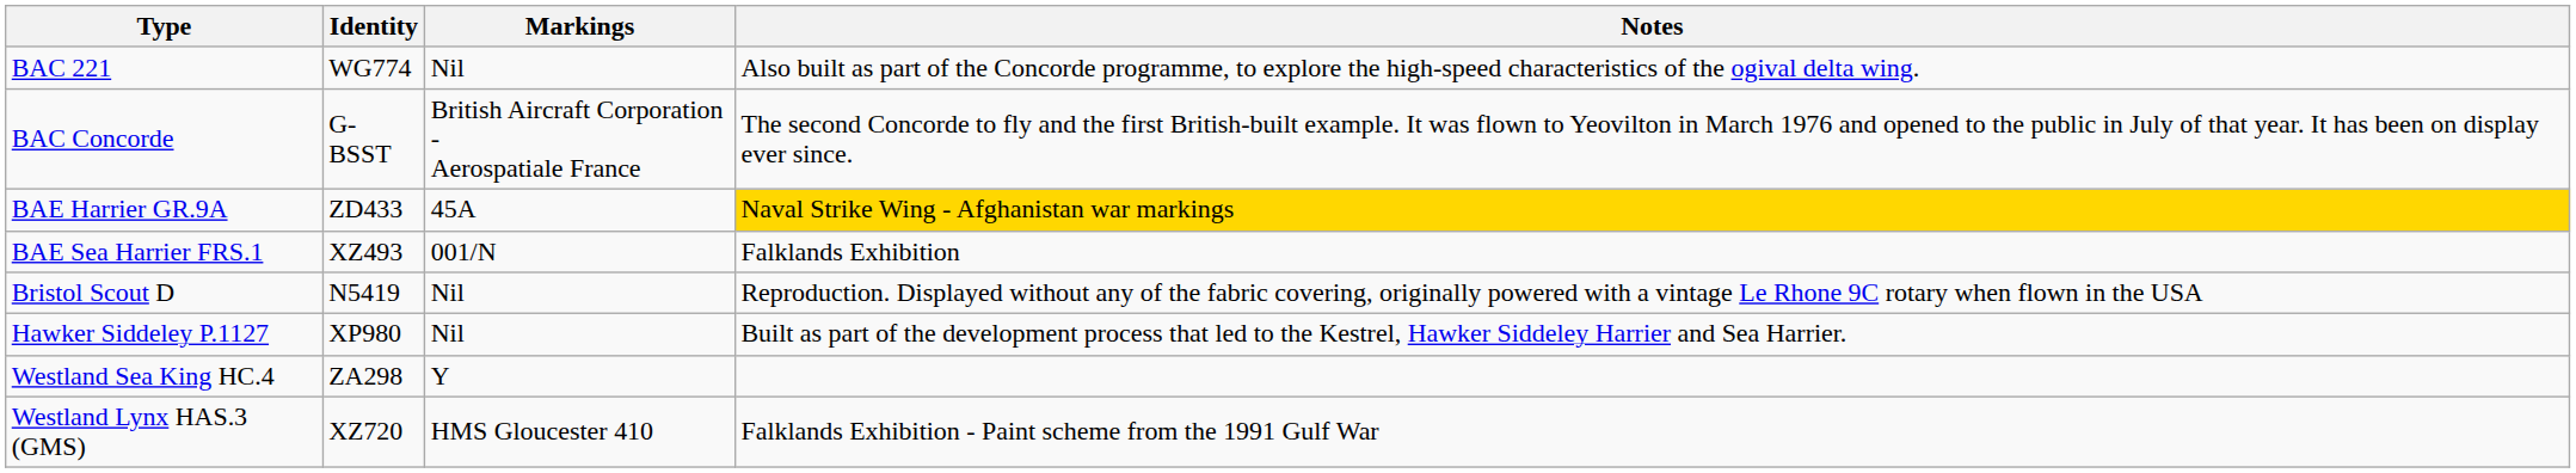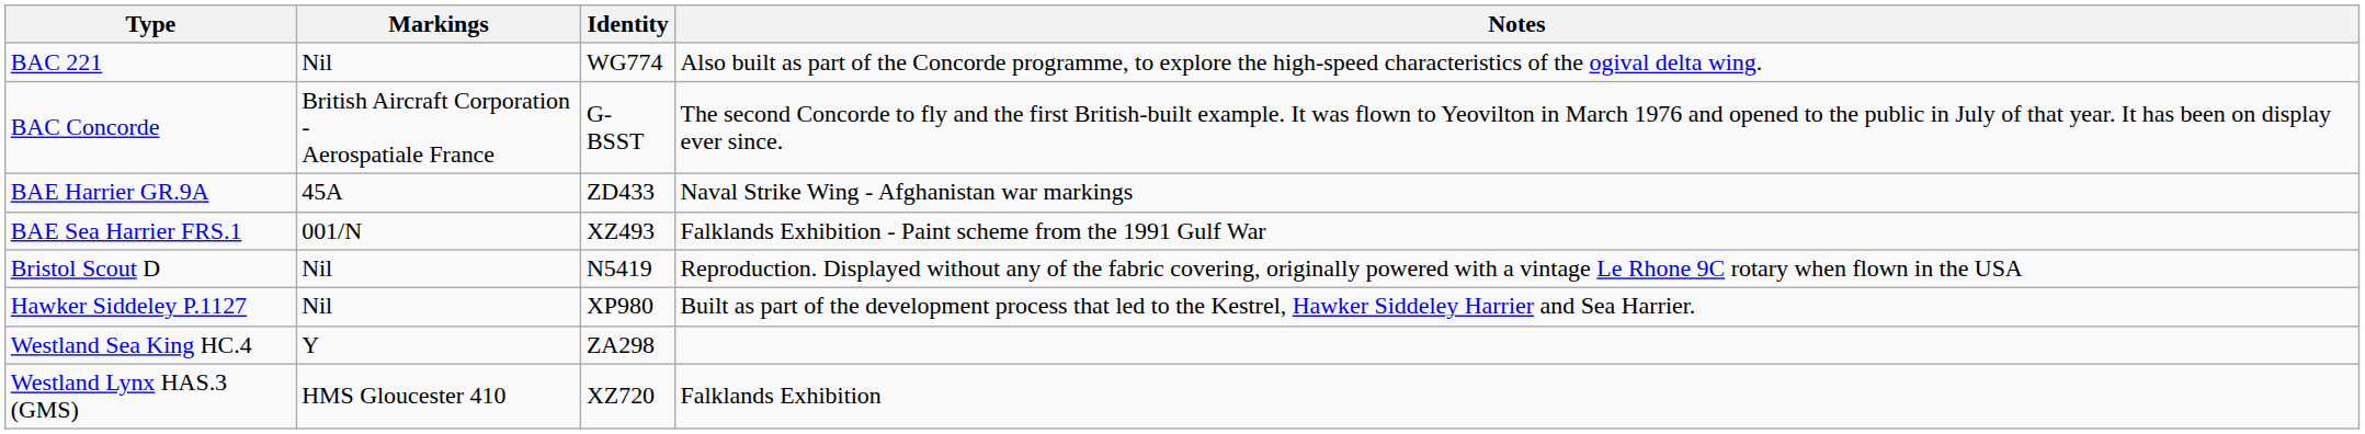 <table class="wikitable sortable">
 <tr>
 <th>Type</th>
+<th>Markings</th>
 <th>Identity</th>
-<th>Markings</th>
 <th>Notes</th>
 </tr>
 <tr>
 <td><a href='#'>BAC 221</a></td>
+<td>Nil</td>
 <td>WG774</td>
-<td>Nil</td>
 <td>Also built as part of the Concorde programme, to explore the high-speed characteristics of the <a href='#'>ogival delta wing</a>.</td>
 </tr>
 <tr>
 <td><a href='#'>BAC Concorde</a></td>
+<td>British Aircraft Corporation -<br>Aerospatiale France</td>
 <td>G-BSST</td>
-<td>British Aircraft Corporation -<br>Aerospatiale France</td>
 <td>The second Concorde to fly and the first British-built example. It was flown to Yeovilton in March 1976 and opened to the public in July of that year. It has been on display ever since.</td>
 </tr>
 <tr>
 <td><a href='#'>BAE Harrier GR.9A</a></td>
+<td>45A</td>
 <td>ZD433</td>
-<td>45A</td>
-<td style="background: gold;">Naval Strike Wing - Afghanistan war markings</td>
+<td>Naval Strike Wing - Afghanistan war markings</td>
 </tr>
 <tr>
 <td><a href='#'>BAE Sea Harrier FRS.1</a></td>
+<td>001/N</td>
 <td>XZ493</td>
-<td>001/N</td>
-<td>Falklands Exhibition</td>
+<td>Falklands Exhibition - Paint scheme from the 1991 Gulf War</td>
 </tr>
 <tr>
 <td><a href='#'>Bristol Scout</a> D</td>
+<td>Nil</td>
 <td>N5419</td>
-<td>Nil</td>
 <td>Reproduction. Displayed without any of the fabric covering, originally powered with a vintage <a href='#'>Le Rhone 9C</a> rotary when flown in the USA</td>
 </tr>
 <tr>
 <td><a href='#'>Hawker Siddeley P.1127</a></td>
+<td>Nil</td>
 <td>XP980</td>
-<td>Nil</td>
 <td>Built as part of the development process that led to the Kestrel, <a href='#'>Hawker Siddeley Harrier</a> and Sea Harrier.</td>
 </tr>
 <tr>
 <td><a href='#'>Westland Sea King</a> HC.4</td>
+<td>Y</td>
 <td>ZA298</td>
-<td>Y</td>
 <td></td>
 </tr>
 <tr>
 <td><a href='#'>Westland Lynx</a> HAS.3 (GMS)</td>
+<td>HMS Gloucester 410</td>
 <td>XZ720</td>
-<td>HMS Gloucester 410</td>
-<td>Falklands Exhibition - Paint scheme from the 1991 Gulf War</td>
+<td>Falklands Exhibition</td>
 </tr>
 </table>
